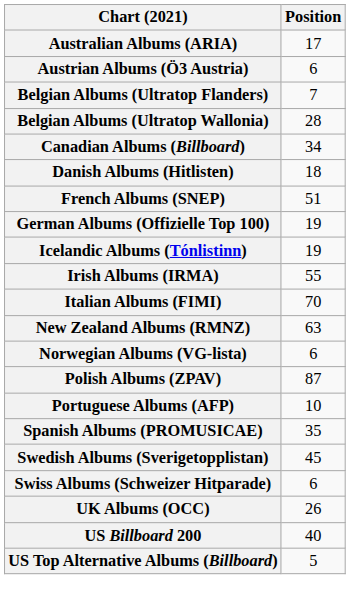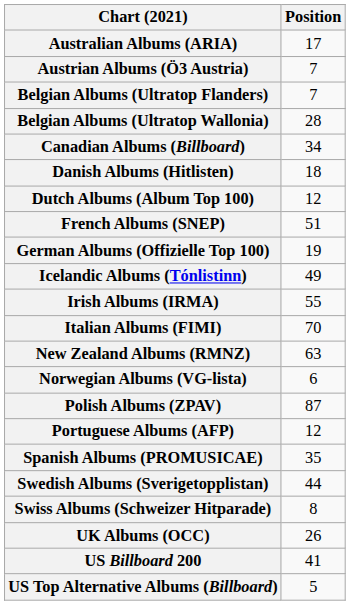 <table class="wikitable plainrowheaders sortable" style="text-align:center">
 <tr>
 <th scope="col">Chart (2021)</th>
 <th scope="col">Position</th>
 </tr>
 <tr>
 <th scope="row">Australian Albums (ARIA)</th>
 <td>17</td>
 </tr>
 <tr>
 <th scope="row">Austrian Albums (Ö3 Austria)</th>
-<td>6</td>
+<td>7</td>
 </tr>
 <tr>
 <th scope="row">Belgian Albums (Ultratop Flanders)</th>
 <td>7</td>
 </tr>
 <tr>
 <th scope="row">Belgian Albums (Ultratop Wallonia)</th>
 <td>28</td>
 </tr>
 <tr>
 <th scope="row">Canadian Albums (<em>Billboard</em>)</th>
 <td>34</td>
 </tr>
 <tr>
 <th scope="row">Danish Albums (Hitlisten)</th>
 <td>18</td>
 </tr>
 <tr>
+<th scope="row">Dutch Albums (Album Top 100)</th>
+<td>12</td>
+</tr>
+<tr>
 <th scope="row">French Albums (SNEP)</th>
 <td>51</td>
 </tr>
 <tr>
 <th scope="row">German Albums (Offizielle Top 100)</th>
 <td>19</td>
 </tr>
 <tr>
 <th scope="row">Icelandic Albums (<a href='#'>Tónlistinn</a>)</th>
-<td>19</td>
+<td>49</td>
 </tr>
 <tr>
 <th scope="row">Irish Albums (IRMA)</th>
 <td>55</td>
 </tr>
 <tr>
 <th scope="row">Italian Albums (FIMI)</th>
 <td>70</td>
 </tr>
 <tr>
 <th scope="row">New Zealand Albums (RMNZ)</th>
 <td>63</td>
 </tr>
 <tr>
 <th scope="row">Norwegian Albums (VG-lista)</th>
 <td>6</td>
 </tr>
 <tr>
 <th scope="row">Polish Albums (ZPAV)</th>
 <td>87</td>
 </tr>
 <tr>
 <th scope="row">Portuguese Albums (AFP)</th>
-<td>10</td>
+<td>12</td>
 </tr>
 <tr>
 <th scope="row">Spanish Albums (PROMUSICAE)</th>
 <td>35</td>
 </tr>
 <tr>
 <th scope="row">Swedish Albums (Sverigetopplistan)</th>
-<td>45</td>
+<td>44</td>
 </tr>
 <tr>
 <th scope="row">Swiss Albums (Schweizer Hitparade)</th>
-<td>6</td>
+<td>8</td>
 </tr>
 <tr>
 <th scope="row">UK Albums (OCC)</th>
 <td>26</td>
 </tr>
 <tr>
 <th scope="row">US <em>Billboard</em> 200</th>
-<td>40</td>
+<td>41</td>
 </tr>
 <tr>
 <th scope="row">US Top Alternative Albums (<em>Billboard</em>)</th>
 <td>5</td>
 </tr>
 </table>
